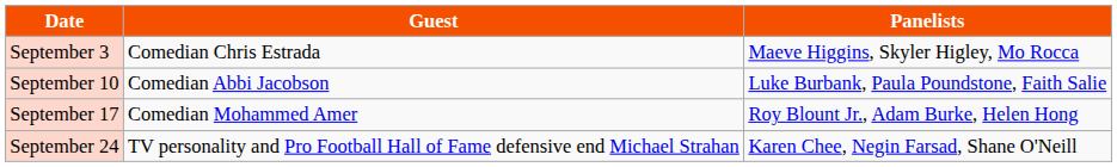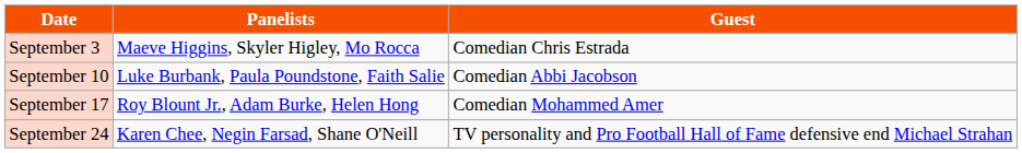 <table class="wikitable">
 <tr>
 <th style="background:#f55000;color:#FFFFFF;">Date</th>
+<th style="background:#f55000;color:#FFFFFF;">Panelists</th>
 <th style="background:#f55000;color:#FFFFFF;">Guest</th>
-<th style="background:#f55000;color:#FFFFFF;">Panelists</th>
 </tr>
 <tr>
 <td style="background:#FDD6CC;color:#000000;">September 3</td>
+<td><a href='#'>Maeve Higgins</a>, Skyler Higley, <a href='#'>Mo Rocca</a></td>
 <td>Comedian Chris Estrada</td>
-<td><a href='#'>Maeve Higgins</a>, Skyler Higley, <a href='#'>Mo Rocca</a></td>
 </tr>
 <tr>
 <td style="background:#FDD6CC;color:#000000;">September 10</td>
+<td><a href='#'>Luke Burbank</a>, <a href='#'>Paula Poundstone</a>, <a href='#'>Faith Salie</a></td>
 <td>Comedian <a href='#'>Abbi Jacobson</a></td>
-<td><a href='#'>Luke Burbank</a>, <a href='#'>Paula Poundstone</a>, <a href='#'>Faith Salie</a></td>
 </tr>
 <tr>
 <td style="background:#FDD6CC;color:#000000;">September 17</td>
+<td><a href='#'>Roy Blount Jr.</a>, <a href='#'>Adam Burke</a>, <a href='#'>Helen Hong</a></td>
 <td>Comedian <a href='#'>Mohammed Amer</a></td>
-<td><a href='#'>Roy Blount Jr.</a>, <a href='#'>Adam Burke</a>, <a href='#'>Helen Hong</a></td>
 </tr>
 <tr>
 <td style="background:#FDD6CC;color:#000000;">September 24</td>
+<td><a href='#'>Karen Chee</a>, <a href='#'>Negin Farsad</a>, Shane O'Neill</td>
 <td>TV personality and <a href='#'>Pro Football Hall of Fame</a> defensive end <a href='#'>Michael Strahan</a></td>
-<td><a href='#'>Karen Chee</a>, <a href='#'>Negin Farsad</a>, Shane O'Neill</td>
 </tr>
 </table>
